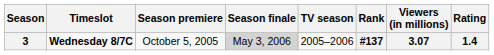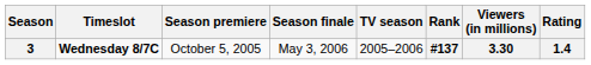 <table class="wikitable">
 <tr>
 <th>Season</th>
 <th>Timeslot</th>
 <th>Season premiere</th>
 <th>Season finale</th>
 <th>TV season</th>
 <th>Rank</th>
 <th>Viewers<br>(in millions)</th>
 <th>Rating</th>
 </tr>
 <tr>
 <th style="text-align:center">3</th>
 <td style="text-align:center"><strong>Wednesday 8/7C</strong></td>
 <td style="text-align:center">October 5, 2005</td>
-<td style="background: lightgrey; text-align:center">May 3, 2006</td>
+<td style="text-align:center">May 3, 2006</td>
 <td style="text-align:center">2005–2006</td>
 <th style="text-align:center">#137</th>
-<th style="text-align:center">3.07</th>
+<th style="text-align:center">3.30</th>
 <th style="text-align:center">1.4</th>
 </tr>
 </table>
